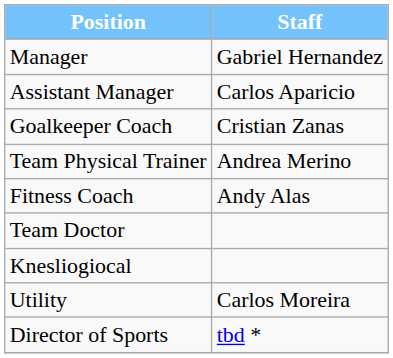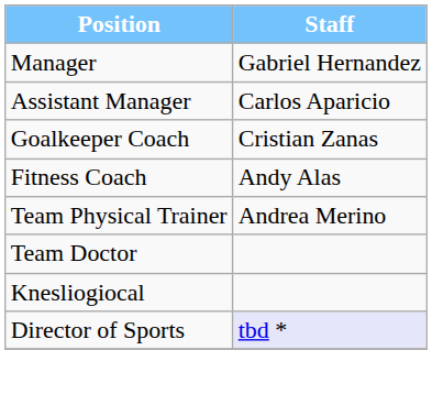 <table class="wikitable">
 <tr>
 <th style="color:White; background:#73C2FB;">Position</th>
 <th style="color:White; background:#73C2FB;">Staff</th>
 </tr>
 <tr>
 <td>Manager</td>
 <td> Gabriel Hernandez</td>
 </tr>
 <tr>
 <td>Assistant Manager</td>
 <td> Carlos Aparicio</td>
 </tr>
 <tr>
 <td>Goalkeeper Coach</td>
 <td> Cristian Zanas</td>
 </tr>
 <tr>
+<td>Fitness Coach</td>
+<td> Andy Alas</td>
+</tr>
+<tr>
 <td>Team Physical Trainer</td>
 <td> Andrea Merino</td>
-</tr>
-<tr>
-<td>Fitness Coach</td>
-<td> Andy Alas</td>
 </tr>
 <tr>
 <td>Team Doctor</td>
 <td></td>
 </tr>
 <tr>
 <td>Knesliogiocal</td>
 <td></td>
 </tr>
 <tr>
-<td>Utility</td>
-<td> Carlos Moreira</td>
-</tr>
-<tr>
 <td>Director of Sports</td>
-<td>  <a href='#'>tbd</a> *</td>
+<td style="background: lavender;">  <a href='#'>tbd</a> *</td>
 </tr>
 <tr>
 </tr>
 </table>
